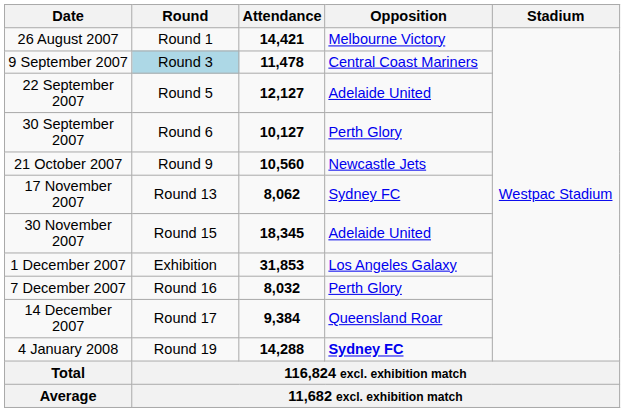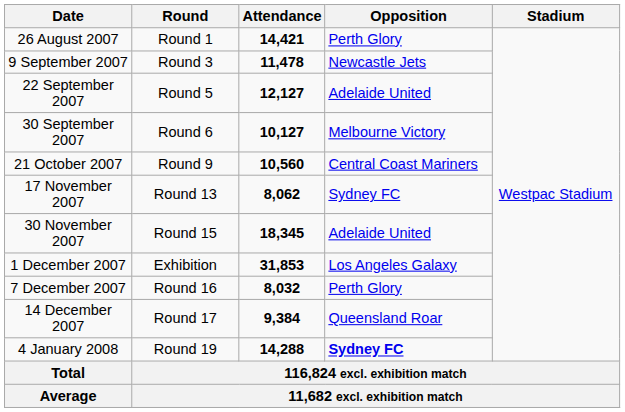 <table class="wikitable" style="text-align: center; font-size:90%">
 <tr>
 <th width=120>Date</th>
 <th width=100>Round</th>
 <th width=70>Attendance</th>
 <th width=160>Opposition</th>
 <th width=120>Stadium</th>
 </tr>
 <tr>
 <td>26 August 2007</td>
 <td>Round 1</td>
 <td><strong>14,421</strong></td>
-<td align=left> <a href='#'>Melbourne Victory</a></td>
+<td align=left> <a href='#'>Perth Glory</a></td>
 <td rowspan=11><a href='#'>Westpac Stadium</a></td>
 </tr>
 <tr>
 <td>9 September 2007</td>
-<td style="background: lightblue;">Round 3</td>
+<td>Round 3</td>
 <td><strong>11,478</strong></td>
-<td align=left> <a href='#'>Central Coast Mariners</a></td>
+<td align=left> <a href='#'>Newcastle Jets</a></td>
 </tr>
 <tr>
 <td>22 September 2007</td>
 <td>Round 5</td>
 <td><strong>12,127</strong></td>
 <td align=left> <a href='#'>Adelaide United</a></td>
 </tr>
 <tr>
 <td>30 September 2007</td>
 <td>Round 6</td>
 <td><strong>10,127</strong></td>
-<td align=left> <a href='#'>Perth Glory</a></td>
+<td align=left> <a href='#'>Melbourne Victory</a></td>
 </tr>
 <tr>
 <td>21 October 2007</td>
 <td>Round 9</td>
 <td><strong>10,560</strong></td>
-<td align=left> <a href='#'>Newcastle Jets</a></td>
+<td align=left> <a href='#'>Central Coast Mariners</a></td>
 </tr>
 <tr>
 <td>17 November 2007</td>
 <td>Round 13</td>
 <td><strong>8,062</strong></td>
 <td align=left> <a href='#'>Sydney FC</a></td>
 </tr>
 <tr>
 <td>30 November 2007</td>
 <td>Round 15</td>
 <td><strong>18,345</strong></td>
 <td align=left> <a href='#'>Adelaide United</a></td>
 </tr>
 <tr>
 <td>1 December 2007</td>
 <td>Exhibition</td>
 <td><strong>31,853</strong></td>
 <td align=left> <a href='#'>Los Angeles Galaxy</a></td>
 </tr>
 <tr>
 <td>7 December 2007</td>
 <td>Round 16</td>
 <td><strong>8,032</strong></td>
 <td align=left> <a href='#'>Perth Glory</a></td>
 </tr>
 <tr>
 <td>14 December 2007</td>
 <td>Round 17</td>
 <td><strong>9,384</strong></td>
 <td align=left> <a href='#'>Queensland Roar</a></td>
 </tr>
 <tr>
 <td>4 January 2008</td>
 <td>Round 19</td>
 <td><strong>14,288</strong></td>
 <td align=left><strong> <a href='#'>Sydney FC</a></strong></td>
 </tr>
 <tr>
 <th>Total</th>
 <th colspan=4>116,824 <small>excl. exhibition match</small></th>
 </tr>
 <tr>
 <th>Average</th>
 <th colspan=4>11,682 <small>excl. exhibition match</small></th>
 </tr>
 <tr>
 </tr>
 </table>
